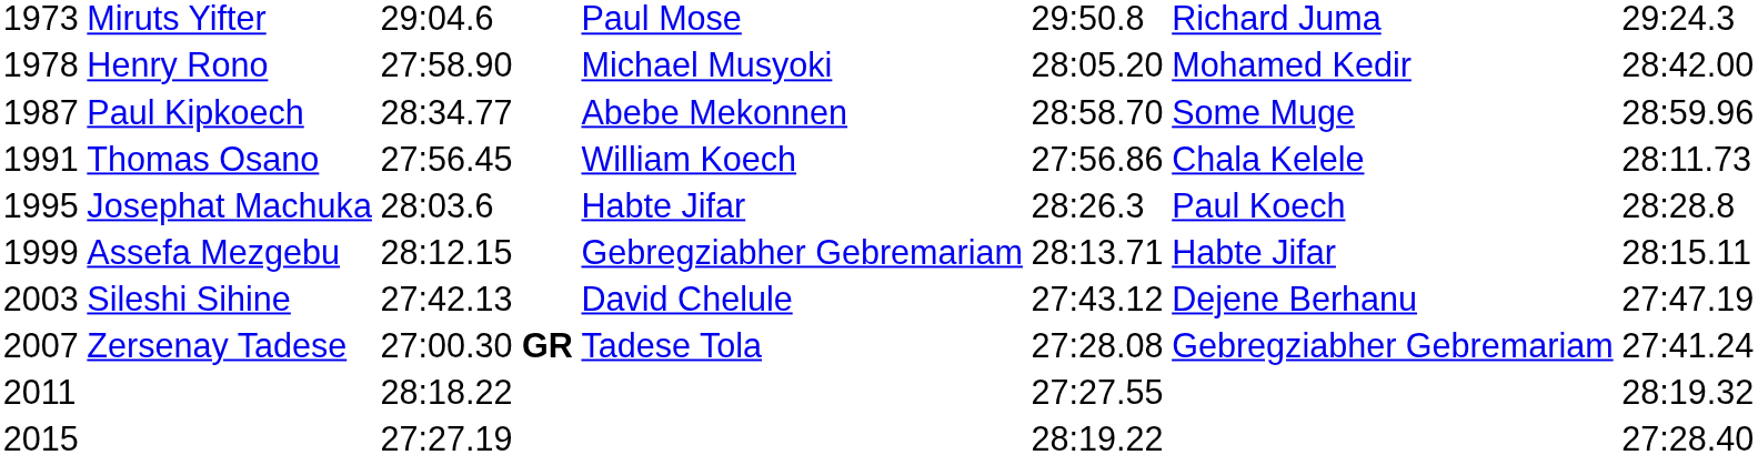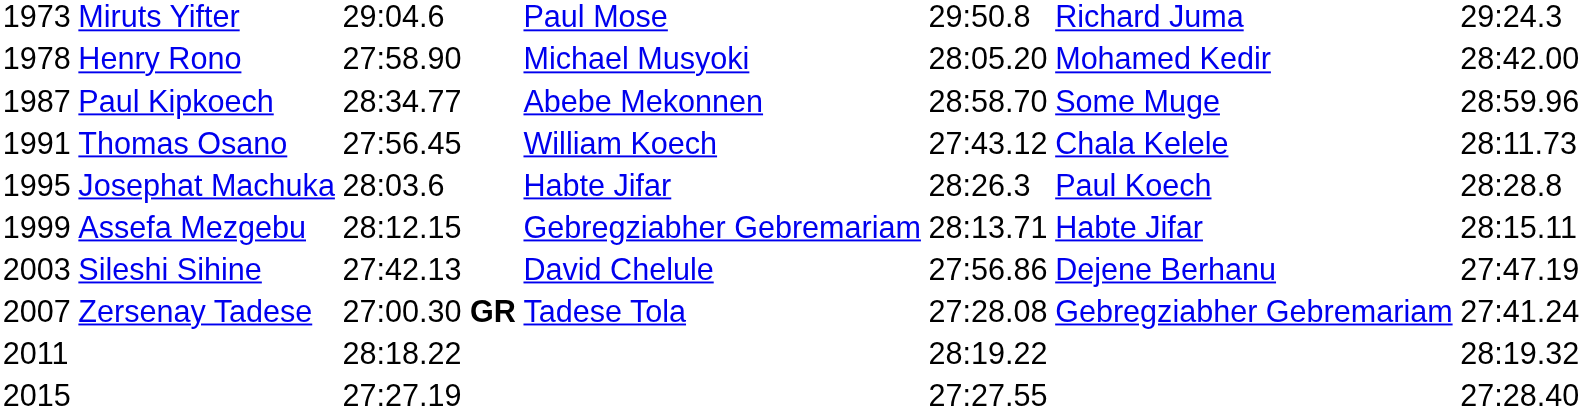 <table>
 <tr>
 <td>1973</td>
 <td><a href='#'>Miruts Yifter</a><br> </td>
 <td>29:04.6</td>
 <td><a href='#'>Paul Mose</a><br> </td>
 <td>29:50.8</td>
 <td><a href='#'>Richard Juma</a><br> </td>
 <td>29:24.3</td>
 </tr>
 <tr>
 <td>1978</td>
 <td><a href='#'>Henry Rono</a><br> </td>
 <td>27:58.90</td>
 <td><a href='#'>Michael Musyoki</a><br> </td>
 <td>28:05.20</td>
 <td><a href='#'>Mohamed Kedir</a><br> </td>
 <td>28:42.00</td>
 </tr>
 <tr>
 <td>1987</td>
 <td><a href='#'>Paul Kipkoech</a><br> </td>
 <td>28:34.77</td>
 <td><a href='#'>Abebe Mekonnen</a><br> </td>
 <td>28:58.70</td>
 <td><a href='#'>Some Muge</a><br> </td>
 <td>28:59.96</td>
 </tr>
 <tr>
 <td>1991</td>
 <td><a href='#'>Thomas Osano</a><br> </td>
 <td>27:56.45</td>
 <td><a href='#'>William Koech</a><br> </td>
-<td>27:56.86</td>
+<td>27:43.12</td>
 <td><a href='#'>Chala Kelele</a><br> </td>
 <td>28:11.73</td>
 </tr>
 <tr>
 <td>1995</td>
 <td><a href='#'>Josephat Machuka</a><br> </td>
 <td>28:03.6</td>
 <td><a href='#'>Habte Jifar</a><br> </td>
 <td>28:26.3</td>
 <td><a href='#'>Paul Koech</a><br> </td>
 <td>28:28.8</td>
 </tr>
 <tr>
 <td>1999</td>
 <td><a href='#'>Assefa Mezgebu</a><br> </td>
 <td>28:12.15</td>
 <td><a href='#'>Gebregziabher Gebremariam</a> <br>  </td>
 <td>28:13.71</td>
 <td><a href='#'>Habte Jifar</a><br> </td>
 <td>28:15.11</td>
 </tr>
 <tr>
 <td>2003<br></td>
 <td><a href='#'>Sileshi Sihine</a> <br> </td>
 <td>27:42.13</td>
 <td><a href='#'>David Chelule</a><br> </td>
-<td>27:43.12</td>
+<td>27:56.86</td>
 <td><a href='#'>Dejene Berhanu</a> <br> </td>
 <td>27:47.19</td>
 </tr>
 <tr>
 <td>2007<br></td>
 <td><a href='#'>Zersenay Tadese</a> <br> </td>
 <td>27:00.30 <strong>GR</strong></td>
 <td><a href='#'>Tadese Tola</a> <br>  </td>
 <td>27:28.08</td>
 <td><a href='#'>Gebregziabher Gebremariam</a> <br> </td>
 <td>27:41.24</td>
 </tr>
 <tr>
 <td>2011<br></td>
 <td></td>
 <td>28:18.22</td>
 <td></td>
-<td>27:27.55</td>
+<td>28:19.22</td>
 <td></td>
 <td>28:19.32</td>
 </tr>
 <tr>
 <td>2015</td>
 <td></td>
 <td>27:27.19</td>
 <td></td>
-<td>28:19.22</td>
+<td>27:27.55</td>
 <td></td>
 <td>27:28.40</td>
 </tr>
 </table>
